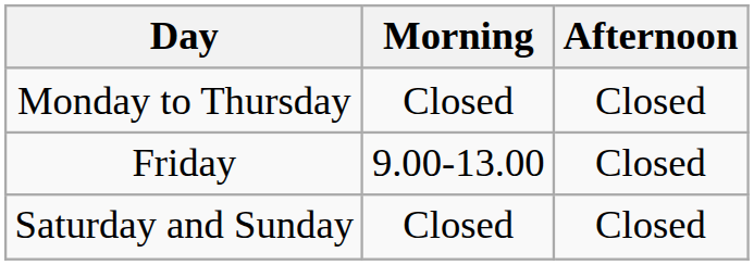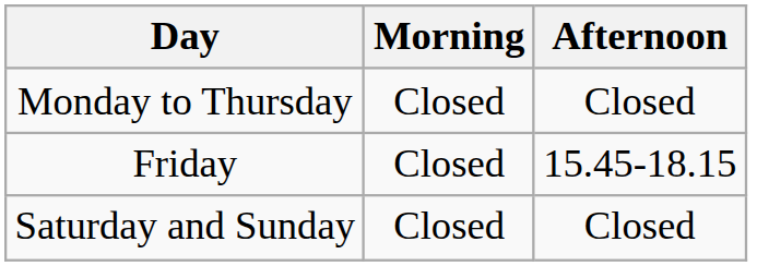 <table class="wikitable" style="text-align:center">
 <tr>
 <th>Day</th>
 <th>Morning</th>
 <th>Afternoon</th>
 </tr>
 <tr>
 <td>Monday to Thursday</td>
 <td>Closed</td>
 <td>Closed</td>
 </tr>
 <tr>
 <td>Friday</td>
-<td>9.00-13.00</td>
 <td>Closed</td>
+<td>15.45-18.15</td>
 </tr>
 <tr>
 <td>Saturday and Sunday</td>
 <td>Closed</td>
 <td>Closed</td>
 </tr>
 </table>
